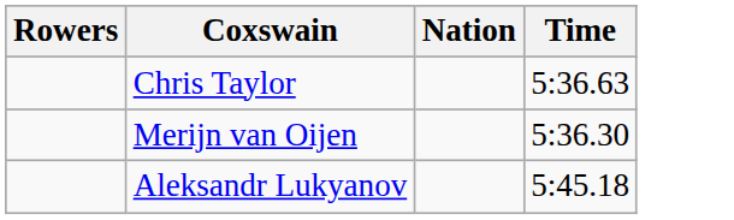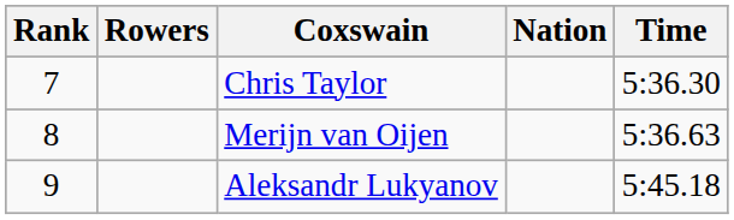 <table class="wikitable sortable" style="text-align:center">
 <tr>
+<th>Rank</th>
 <th>Rowers</th>
 <th>Coxswain</th>
 <th>Nation</th>
 <th>Time</th>
 </tr>
 <tr>
+<td>7</td>
 <td></td>
 <td align=left><a href='#'>Chris Taylor</a></td>
+<td align=left></td>
+<td>5:36.30</td>
+</tr>
+<tr>
+<td>8</td>
+<td></td>
+<td align=left><a href='#'>Merijn van Oijen</a></td>
 <td align=left></td>
 <td>5:36.63</td>
 </tr>
 <tr>
-<td></td>
-<td align=left><a href='#'>Merijn van Oijen</a></td>
-<td align=left></td>
-<td>5:36.30</td>
-</tr>
-<tr>
+<td>9</td>
 <td></td>
 <td align=left><a href='#'>Aleksandr Lukyanov</a></td>
 <td align=left></td>
 <td>5:45.18</td>
 </tr>
 </table>
